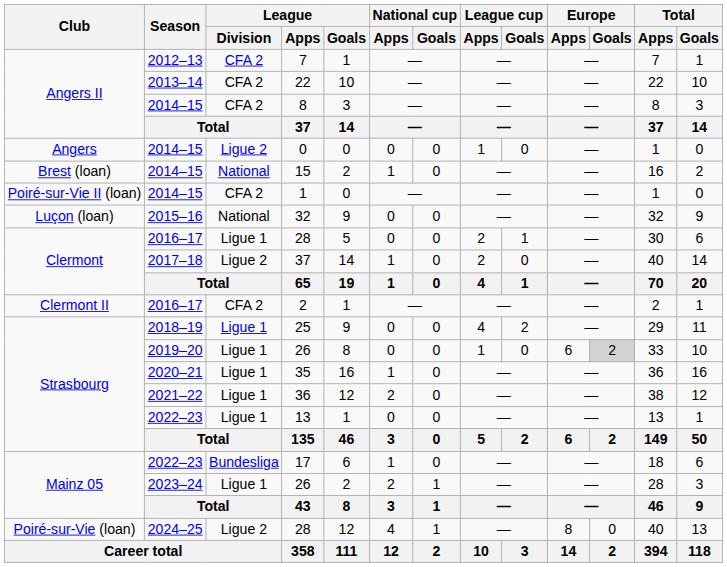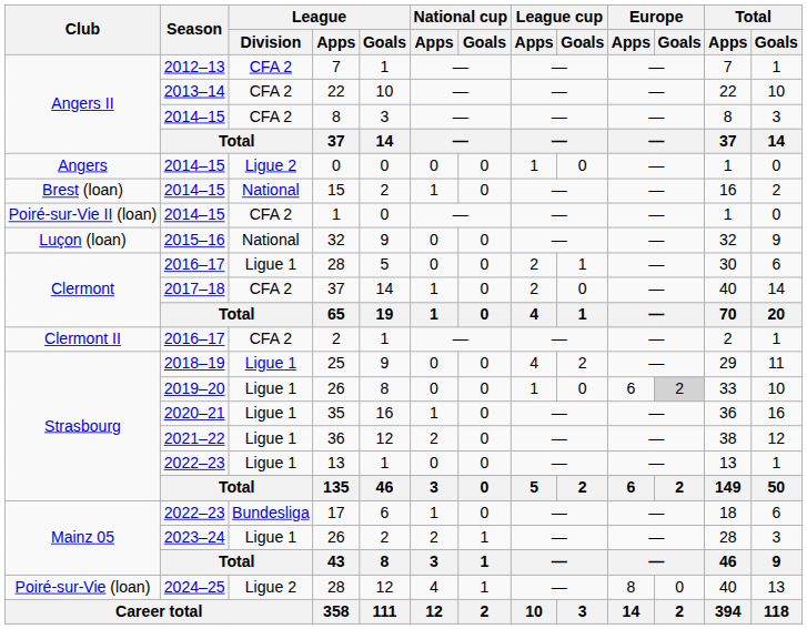 <table class="wikitable" style="text-align: center;font-size:100%;">
 <tr>
 <th rowspan="2">Club</th>
 <th rowspan="2">Season</th>
 <th colspan="3">League</th>
 <th colspan="2">National cup</th>
 <th colspan="2">League cup</th>
 <th colspan="2">Europe</th>
 <th colspan="2">Total</th>
 </tr>
 <tr>
 <th>Division</th>
 <th>Apps</th>
 <th>Goals</th>
 <th>Apps</th>
 <th>Goals</th>
 <th>Apps</th>
 <th>Goals</th>
 <th>Apps</th>
 <th>Goals</th>
 <th>Apps</th>
 <th>Goals</th>
 </tr>
 <tr>
 <td rowspan="4"><a href='#'>Angers II</a></td>
 <td><a href='#'>2012–13</a></td>
 <td><a href='#'>CFA 2</a></td>
 <td>7</td>
 <td>1</td>
 <td colspan="2">—</td>
 <td colspan=2>—</td>
 <td colspan="2">—</td>
 <td>7</td>
 <td>1</td>
 </tr>
 <tr>
 <td><a href='#'>2013–14</a></td>
 <td>CFA 2</td>
 <td>22</td>
 <td>10</td>
 <td colspan="2">—</td>
 <td colspan=2>—</td>
 <td colspan="2">—</td>
 <td>22</td>
 <td>10</td>
 </tr>
 <tr>
 <td><a href='#'>2014–15</a></td>
 <td>CFA 2</td>
 <td>8</td>
 <td>3</td>
 <td colspan="2">—</td>
 <td colspan=2>—</td>
 <td colspan="2">—</td>
 <td>8</td>
 <td>3</td>
 </tr>
 <tr>
 <th colspan="2">Total</th>
 <th>37</th>
 <th>14</th>
 <th colspan="2">—</th>
 <th colspan=2>—</th>
 <th colspan="2">—</th>
 <th>37</th>
 <th>14</th>
 </tr>
 <tr>
 <td><a href='#'>Angers</a></td>
 <td><a href='#'>2014–15</a></td>
 <td><a href='#'>Ligue 2</a></td>
 <td>0</td>
 <td>0</td>
 <td>0</td>
 <td>0</td>
 <td>1</td>
 <td>0</td>
 <td colspan="2">—</td>
 <td>1</td>
 <td>0</td>
 </tr>
 <tr>
 <td><a href='#'>Brest</a> (loan)</td>
 <td><a href='#'>2014–15</a></td>
 <td><a href='#'>National</a></td>
 <td>15</td>
 <td>2</td>
 <td>1</td>
 <td>0</td>
 <td colspan="2">—</td>
 <td colspan="2">—</td>
 <td>16</td>
 <td>2</td>
 </tr>
 <tr>
 <td><a href='#'>Poiré-sur-Vie II</a> (loan)</td>
 <td><a href='#'>2014–15</a></td>
 <td>CFA 2</td>
 <td>1</td>
 <td>0</td>
 <td colspan="2">—</td>
 <td colspan=2>—</td>
 <td colspan="2">—</td>
 <td>1</td>
 <td>0</td>
 </tr>
 <tr>
 <td><a href='#'>Luçon</a> (loan)</td>
 <td><a href='#'>2015–16</a></td>
 <td>National</td>
 <td>32</td>
 <td>9</td>
 <td>0</td>
 <td>0</td>
 <td colspan=2>—</td>
 <td colspan="2">—</td>
 <td>32</td>
 <td>9</td>
 </tr>
 <tr>
 <td rowspan="3"><a href='#'>Clermont</a></td>
 <td><a href='#'>2016–17</a></td>
 <td>Ligue 1</td>
 <td>28</td>
 <td>5</td>
 <td>0</td>
 <td>0</td>
 <td>2</td>
 <td>1</td>
 <td colspan="2">—</td>
 <td>30</td>
 <td>6</td>
 </tr>
 <tr>
 <td><a href='#'>2017–18</a></td>
-<td>Ligue 2</td>
+<td>CFA 2</td>
 <td>37</td>
 <td>14</td>
 <td>1</td>
 <td>0</td>
 <td>2</td>
 <td>0</td>
 <td colspan="2">—</td>
 <td>40</td>
 <td>14</td>
 </tr>
 <tr>
 <th colspan="2">Total</th>
 <th>65</th>
 <th>19</th>
 <th>1</th>
 <th>0</th>
 <th>4</th>
 <th>1</th>
 <th colspan="2">—</th>
 <th>70</th>
 <th>20</th>
 </tr>
 <tr>
 <td><a href='#'>Clermont II</a></td>
 <td><a href='#'>2016–17</a></td>
 <td>CFA 2</td>
 <td>2</td>
 <td>1</td>
 <td colspan="2">—</td>
 <td colspan=2>—</td>
 <td colspan="2">—</td>
 <td>2</td>
 <td>1</td>
 </tr>
 <tr>
 <td rowspan="6"><a href='#'>Strasbourg</a></td>
 <td><a href='#'>2018–19</a></td>
 <td><a href='#'>Ligue 1</a></td>
 <td>25</td>
 <td>9</td>
 <td>0</td>
 <td>0</td>
 <td>4</td>
 <td>2</td>
 <td colspan="2">—</td>
 <td>29</td>
 <td>11</td>
 </tr>
 <tr>
 <td><a href='#'>2019–20</a></td>
 <td>Ligue 1</td>
 <td>26</td>
 <td>8</td>
 <td>0</td>
 <td>0</td>
 <td>1</td>
 <td>0</td>
 <td>6</td>
 <td style="background: lightgrey;">2</td>
 <td>33</td>
 <td>10</td>
 </tr>
 <tr>
 <td><a href='#'>2020–21</a></td>
 <td>Ligue 1</td>
 <td>35</td>
 <td>16</td>
 <td>1</td>
 <td>0</td>
 <td colspan="2">—</td>
 <td colspan="2">—</td>
 <td>36</td>
 <td>16</td>
 </tr>
 <tr>
 <td><a href='#'>2021–22</a></td>
 <td>Ligue 1</td>
 <td>36</td>
 <td>12</td>
 <td>2</td>
 <td>0</td>
 <td colspan="2">—</td>
 <td colspan="2">—</td>
 <td>38</td>
 <td>12</td>
 </tr>
 <tr>
 <td><a href='#'>2022–23</a></td>
 <td>Ligue 1</td>
 <td>13</td>
 <td>1</td>
 <td>0</td>
 <td>0</td>
 <td colspan="2">—</td>
 <td colspan="2">—</td>
 <td>13</td>
 <td>1</td>
 </tr>
 <tr>
 <th colspan="2">Total</th>
 <th>135</th>
 <th>46</th>
 <th>3</th>
 <th>0</th>
 <th>5</th>
 <th>2</th>
 <th>6</th>
 <th>2</th>
 <th>149</th>
 <th>50</th>
 </tr>
 <tr>
 <td rowspan="3"><a href='#'>Mainz 05</a></td>
 <td><a href='#'>2022–23</a></td>
 <td><a href='#'>Bundesliga</a></td>
 <td>17</td>
 <td>6</td>
 <td>1</td>
 <td>0</td>
 <td colspan="2">—</td>
 <td colspan="2">—</td>
 <td>18</td>
 <td>6</td>
 </tr>
 <tr>
 <td><a href='#'>2023–24</a></td>
 <td>Ligue 1</td>
 <td>26</td>
 <td>2</td>
 <td>2</td>
 <td>1</td>
 <td colspan="2">—</td>
 <td colspan="2">—</td>
 <td>28</td>
 <td>3</td>
 </tr>
 <tr>
 <th colspan="2">Total</th>
 <th>43</th>
 <th>8</th>
 <th>3</th>
 <th>1</th>
 <th colspan="2">—</th>
 <th colspan="2">—</th>
 <th>46</th>
 <th>9</th>
 </tr>
 <tr>
 <td><a href='#'>Poiré-sur-Vie</a> (loan)</td>
 <td><a href='#'>2024–25</a></td>
 <td>Ligue 2</td>
 <td>28</td>
 <td>12</td>
 <td>4</td>
 <td>1</td>
 <td colspan="2">—</td>
 <td>8</td>
 <td>0</td>
 <td>40</td>
 <td>13</td>
 </tr>
 <tr>
 <th colspan="3">Career total</th>
 <th>358</th>
 <th>111</th>
 <th>12</th>
 <th>2</th>
 <th>10</th>
 <th>3</th>
 <th>14</th>
 <th>2</th>
 <th>394</th>
 <th>118</th>
 </tr>
 </table>
